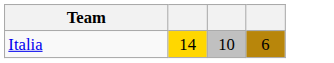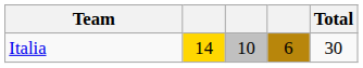 <table class="wikitable" style="text-align:center; font-size:100%">
 <tr>
 <th width=150>Team</th>
 <th width=30></th>
 <th width=30></th>
 <th width=30></th>
+<th width=30>Total</th>
 </tr>
 <tr>
 <td align=left> <a href='#'>Italia</a></td>
 <td bgcolor=#ffd700>14</td>
 <td bgcolor=#c0c0c0>10</td>
 <td bgcolor=#b8860b>6</td>
+<td>30</td>
 </tr>
 </table>
